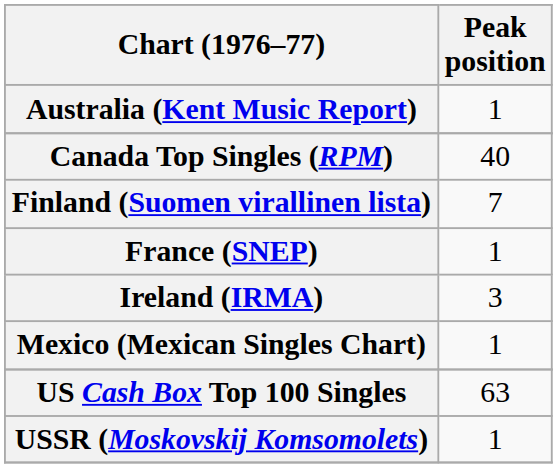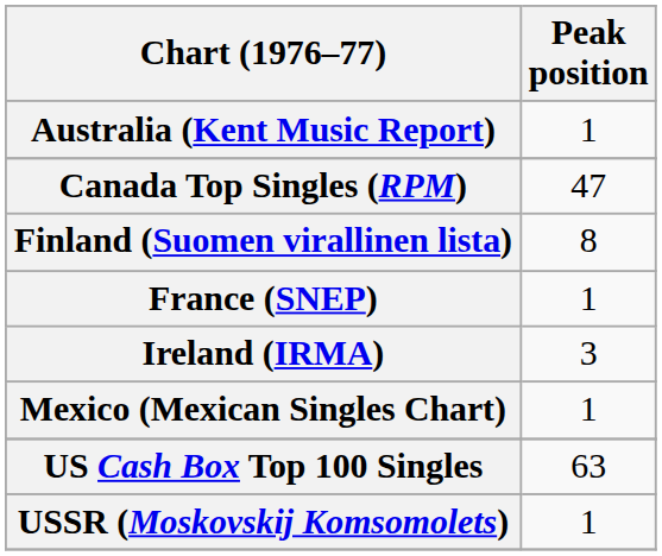 <table class="wikitable sortable plainrowheaders" style="text-align:center">
 <tr>
 <th scope="col">Chart (1976–77)</th>
 <th scope="col">Peak<br>position</th>
 </tr>
 <tr>
 <th scope="row">Australia (<a href='#'>Kent Music Report</a>)</th>
 <td style="text-align:center;">1</td>
 </tr>
 <tr>
 </tr>
 <tr>
 </tr>
 <tr>
 </tr>
 <tr>
 <th scope="row">Canada Top Singles (<em><a href='#'>RPM</a></em>)</th>
-<td style="text-align:center;">40</td>
+<td style="text-align:center;">47</td>
 </tr>
 <tr>
 <th scope="row">Finland (<a href='#'>Suomen virallinen lista</a>)</th>
-<td style="text-align:center;">7</td>
+<td style="text-align:center;">8</td>
 </tr>
 <tr>
 <th scope="row">France (<a href='#'>SNEP</a>)</th>
 <td style="text-align:center;">1</td>
 </tr>
 <tr>
 <th scope="row">Ireland (<a href='#'>IRMA</a>)</th>
 <td style="text-align:center;">3</td>
 </tr>
 <tr>
 <th scope="row">Mexico (Mexican Singles Chart)</th>
 <td style="text-align:center;">1</td>
 </tr>
 <tr>
 </tr>
 <tr>
 </tr>
 <tr>
 </tr>
 <tr>
 </tr>
 <tr>
 </tr>
 <tr>
 </tr>
 <tr>
 </tr>
 <tr>
 </tr>
 <tr>
 <th scope="row">US <em><a href='#'>Cash Box</a></em> Top 100 Singles</th>
 <td style="text-align:center;">63</td>
 </tr>
 <tr>
 <th scope="row">USSR (<em><a href='#'>Moskovskij Komsomolets</a></em>)</th>
 <td style="text-align:center;">1</td>
 </tr>
 <tr>
 </tr>
 </table>
